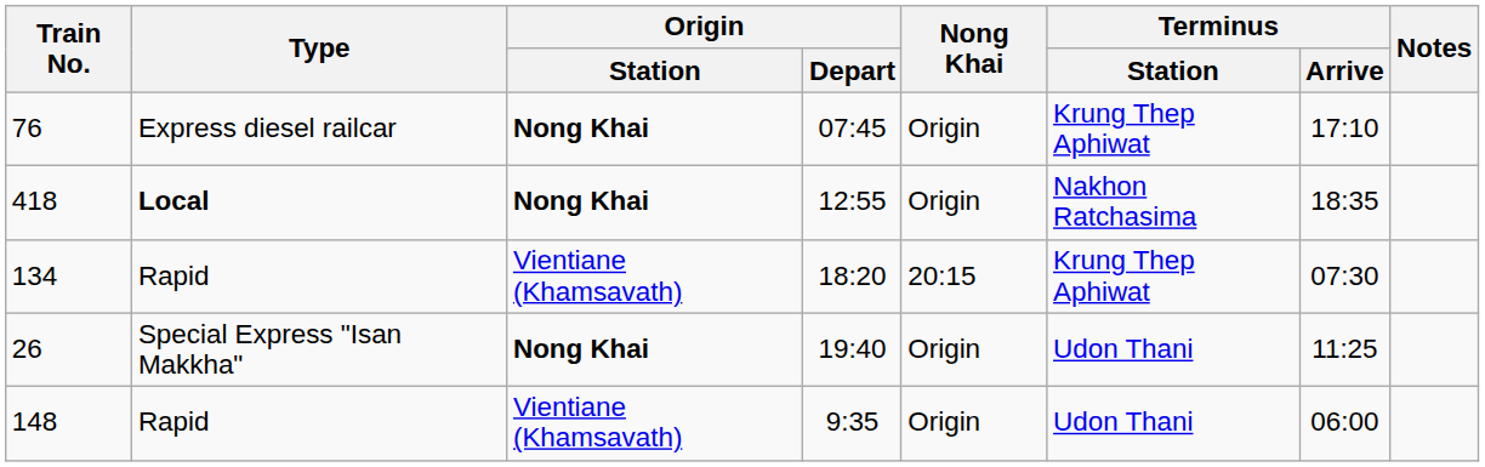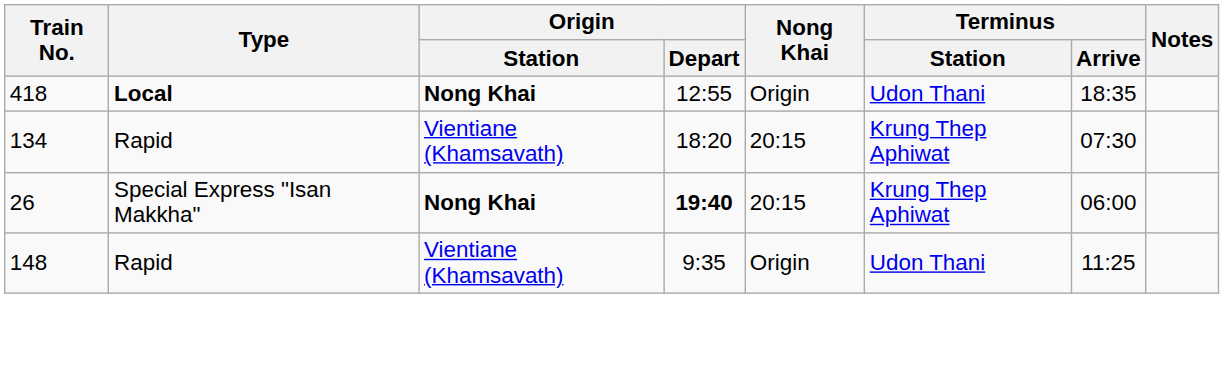 <table class="wikitable">
 <tr>
 <th rowspan=2>Train No.</th>
 <th rowspan=2>Type</th>
 <th colspan=2>Origin</th>
 <th rowspan=2>Nong Khai</th>
 <th colspan=2>Terminus</th>
 <th rowspan=2>Notes</th>
 </tr>
 <tr>
 <th>Station</th>
 <th>Depart</th>
 <th>Station</th>
 <th>Arrive</th>
 </tr>
 <tr>
-<td>76</td>
-<td>Express diesel railcar</td>
-<td><strong>Nong Khai</strong></td>
-<td align=center>07:45</td>
-<td>Origin</td>
-<td><a href='#'>Krung Thep Aphiwat</a></td>
-<td align=center>17:10</td>
-<td></td>
-</tr>
-<tr>
 <td>418</td>
 <td><strong>Local</strong></td>
 <td><strong>Nong Khai</strong></td>
 <td align=center>12:55</td>
 <td>Origin</td>
-<td><a href='#'>Nakhon Ratchasima</a></td>
+<td><a href='#'>Udon Thani</a></td>
 <td align=center>18:35</td>
 <td></td>
 </tr>
 <tr>
 <td>134</td>
 <td>Rapid</td>
 <td><a href='#'>Vientiane (Khamsavath)</a></td>
 <td align=center>18:20</td>
 <td>20:15</td>
 <td><a href='#'>Krung Thep Aphiwat</a></td>
 <td align=center>07:30</td>
 <td></td>
 </tr>
 <tr>
 <td>26</td>
 <td>Special Express "Isan Makkha"</td>
 <td><strong>Nong Khai</strong></td>
-<td align=center>19:40</td>
-<td>Origin</td>
-<td><a href='#'>Udon Thani</a></td>
-<td align=center>11:25</td>
+<td align=center><strong>19:40</strong></td>
+<td>20:15</td>
+<td><a href='#'>Krung Thep Aphiwat</a></td>
+<td align=center>06:00</td>
 <td></td>
 </tr>
 <tr>
 <td>148</td>
 <td>Rapid</td>
 <td><a href='#'>Vientiane (Khamsavath)</a></td>
 <td align=center>9:35</td>
 <td>Origin</td>
 <td><a href='#'>Udon Thani</a></td>
-<td align=center>06:00</td>
+<td align=center>11:25</td>
 </tr>
 </table>
